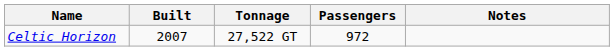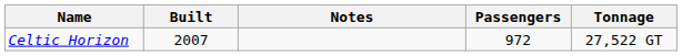 <table class="wikitable" border="1">
 <tr>
 <th scope="col" width="120pt">Name</th>
 <th scope="col" width="80pt">Built</th>
+<th scope="col" width="200pt">Notes</th>
+<th scope="col" width="90pt">Passengers</th>
 <th scope="col" width="90pt">Tonnage</th>
-<th scope="col" width="90pt">Passengers</th>
-<th scope="col" width="200pt">Notes</th>
 </tr>
 <tr>
 <td><a href='#'><em>Celtic Horizon</em></a></td>
 <td align="Center">2007</td>
+<td></td>
+<td align="Center">972</td>
 <td align="Center">27,522 GT</td>
-<td align="Center">972</td>
-<td></td>
 </tr>
 </table>
